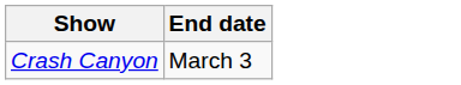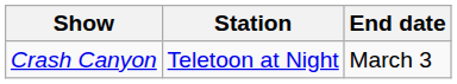 <table class="wikitable sortable">
 <tr>
 <th>Show</th>
+<th>Station</th>
 <th>End date</th>
 </tr>
 <tr>
 <td><em><a href='#'>Crash Canyon</a></em></td>
+<td><a href='#'>Teletoon at Night</a></td>
 <td>March 3</td>
 </tr>
 </table>
